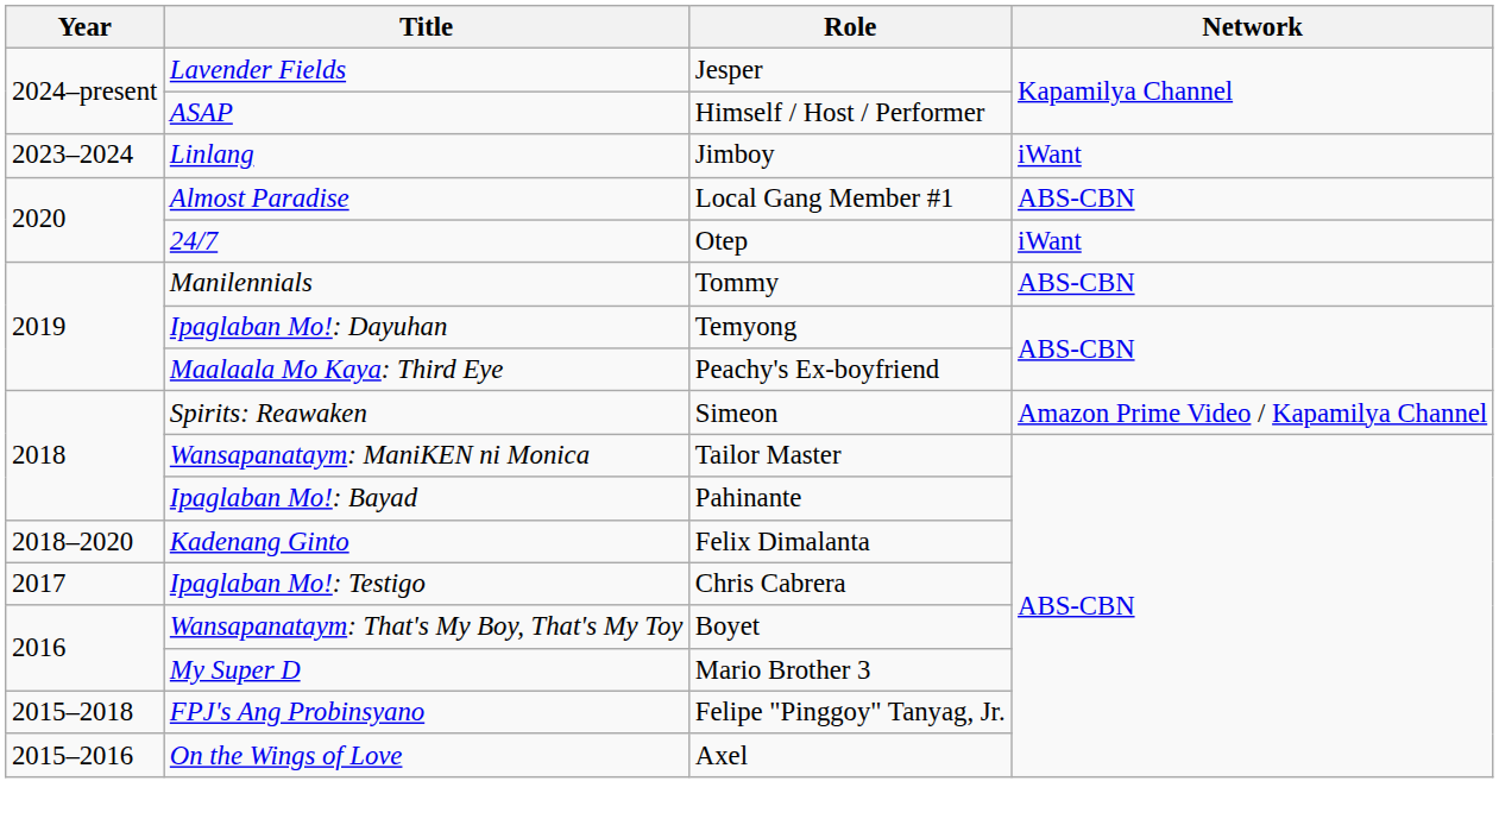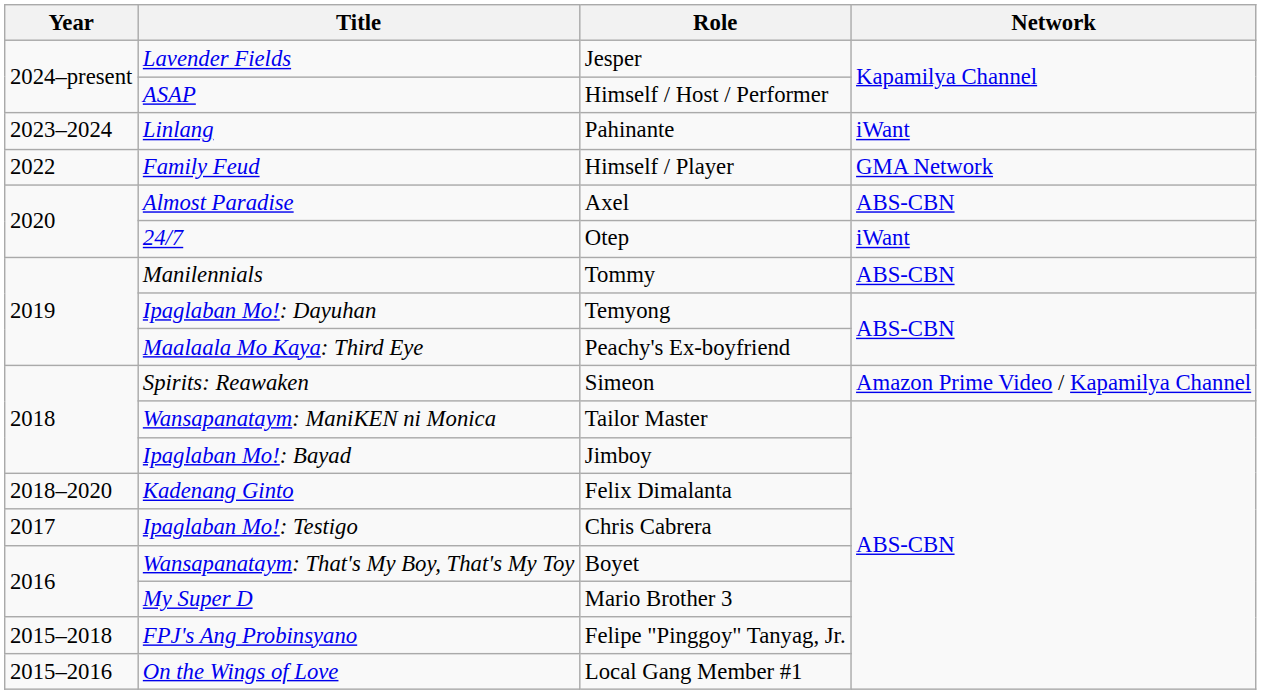 <table class="wikitable">
 <tr>
 <th>Year</th>
 <th>Title</th>
 <th>Role</th>
 <th>Network</th>
 </tr>
 <tr>
 <td rowspan="2">2024–present</td>
 <td><a href='#'><em>Lavender Fields</em></a></td>
 <td>Jesper</td>
 <td rowspan="2"><a href='#'>Kapamilya Channel</a></td>
 </tr>
 <tr>
 <td><em><a href='#'>ASAP</a></em></td>
 <td>Himself / Host / Performer</td>
 </tr>
 <tr>
 <td>2023–2024</td>
 <td><em><a href='#'>Linlang</a></em></td>
-<td>Jimboy</td>
+<td>Pahinante</td>
 <td><a href='#'>iWant</a></td>
+</tr>
+<tr>
+<td>2022</td>
+<td><em><a href='#'>Family Feud</a></em></td>
+<td>Himself / Player</td>
+<td><a href='#'>GMA Network</a></td>
 </tr>
 <tr>
 <td rowspan="2">2020</td>
 <td><em><a href='#'>Almost Paradise</a></em></td>
-<td>Local Gang Member #1</td>
+<td>Axel</td>
 <td><a href='#'>ABS-CBN</a></td>
 </tr>
 <tr>
 <td><em><a href='#'>24/7</a></em></td>
 <td>Otep</td>
 <td><a href='#'>iWant</a></td>
 </tr>
 <tr>
 <td rowspan="3">2019</td>
 <td><em>Manilennials</em></td>
 <td>Tommy</td>
 <td><a href='#'>ABS-CBN</a></td>
 </tr>
 <tr>
 <td><em><a href='#'>Ipaglaban Mo!</a>: Dayuhan</em></td>
 <td>Temyong</td>
 <td rowspan="2"><a href='#'>ABS-CBN</a></td>
 </tr>
 <tr>
 <td><em><a href='#'>Maalaala Mo Kaya</a>: Third Eye</em></td>
 <td>Peachy's Ex-boyfriend</td>
 </tr>
 <tr>
 <td rowspan="3">2018</td>
 <td><em>Spirits: Reawaken</em></td>
 <td>Simeon</td>
 <td><a href='#'>Amazon Prime Video</a> / <a href='#'>Kapamilya Channel</a></td>
 </tr>
 <tr>
 <td><em><a href='#'>Wansapanataym</a>: ManiKEN ni Monica</em></td>
 <td>Tailor Master</td>
 <td rowspan="8"><a href='#'>ABS-CBN</a></td>
 </tr>
 <tr>
 <td><em><a href='#'>Ipaglaban Mo!</a>: Bayad</em></td>
-<td>Pahinante</td>
+<td>Jimboy</td>
 </tr>
 <tr>
 <td>2018–2020</td>
 <td><em><a href='#'>Kadenang Ginto</a></em></td>
 <td>Felix Dimalanta</td>
 </tr>
 <tr>
 <td>2017</td>
 <td><em><a href='#'>Ipaglaban Mo!</a>: Testigo</em></td>
 <td>Chris Cabrera</td>
 </tr>
 <tr>
 <td rowspan="2">2016</td>
 <td><em><a href='#'>Wansapanataym</a>: That's My Boy, That's My Toy</em></td>
 <td>Boyet</td>
 </tr>
 <tr>
 <td><em><a href='#'>My Super D</a></em></td>
 <td>Mario Brother 3</td>
 </tr>
 <tr>
 <td>2015–2018</td>
 <td><em><a href='#'>FPJ's Ang Probinsyano</a></em></td>
 <td>Felipe "Pinggoy" Tanyag, Jr.</td>
 </tr>
 <tr>
 <td>2015–2016</td>
 <td><em><a href='#'>On the Wings of Love</a></em></td>
-<td>Axel</td>
+<td>Local Gang Member #1</td>
 </tr>
 </table>
